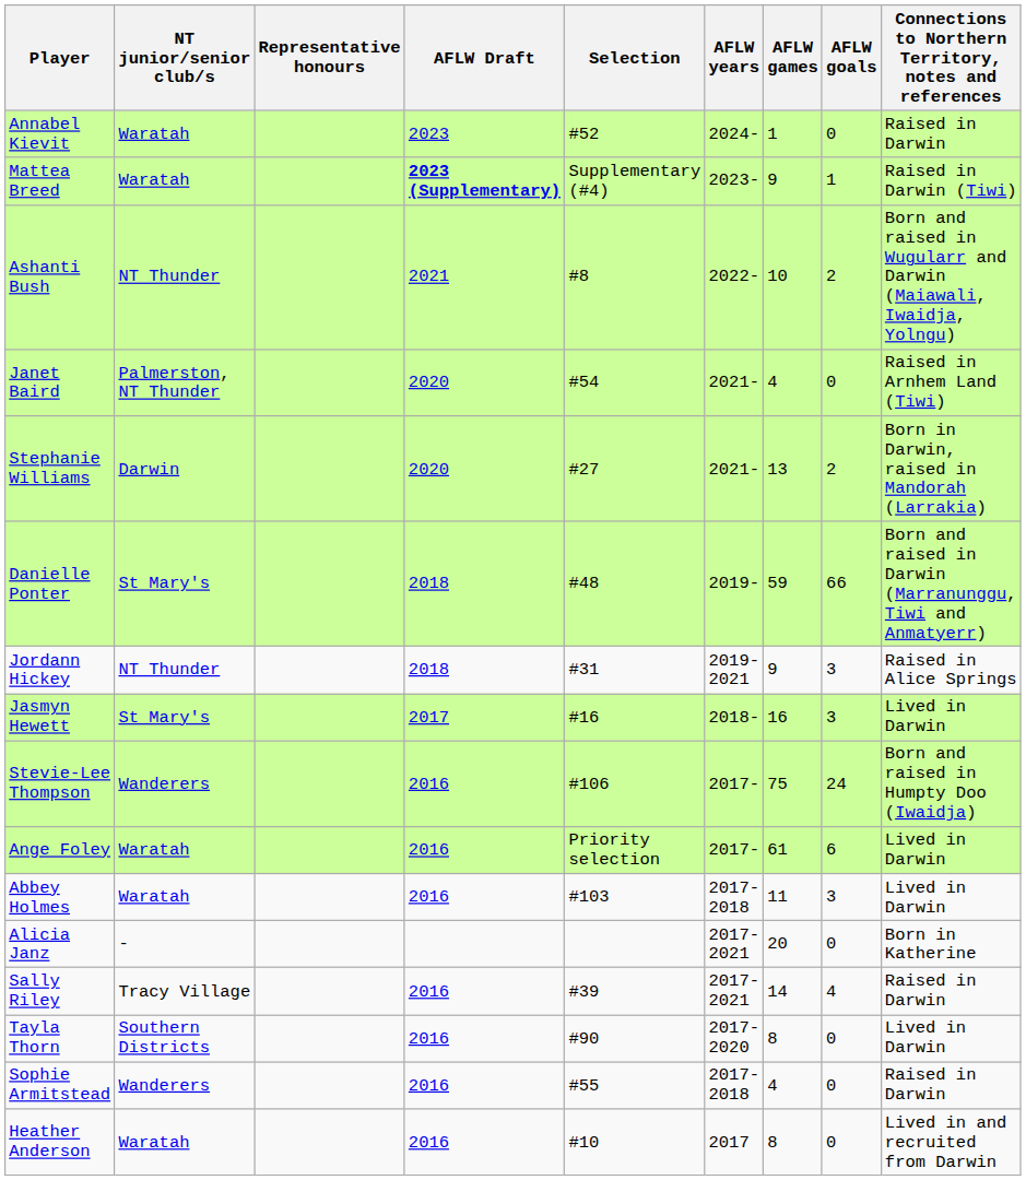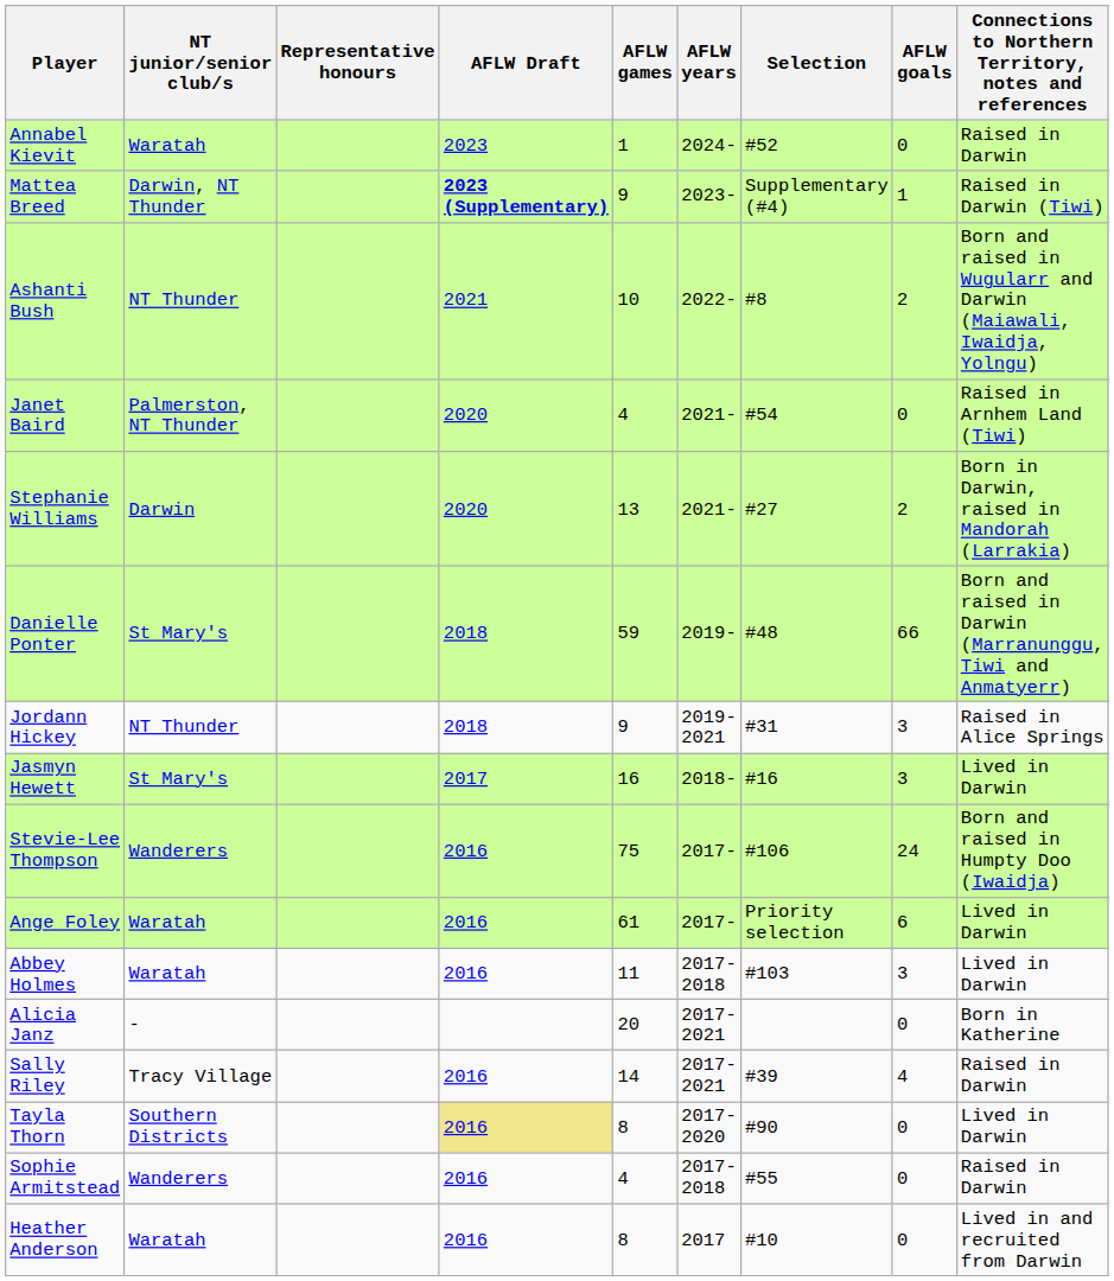 <table class="wikitable sortable">
 <tr>
 <th>Player</th>
 <th>NT junior/senior club/s</th>
 <th>Representative honours</th>
 <th>AFLW Draft</th>
+<th>AFLW games</th>
+<th>AFLW years</th>
 <th>Selection</th>
-<th>AFLW years</th>
-<th>AFLW games</th>
 <th>AFLW goals</th>
 <th>Connections to Northern Territory, notes and references</th>
 </tr>
 <tr bgcolor=#CCFF99>
 <td><a href='#'>Annabel Kievit</a></td>
 <td><a href='#'>Waratah</a></td>
 <td></td>
 <td><a href='#'>2023</a></td>
+<td>1</td>
+<td>2024-</td>
 <td>#52</td>
-<td>2024-</td>
-<td>1</td>
 <td>0</td>
 <td>Raised in Darwin</td>
 </tr>
 <tr bgcolor=#CCFF99>
 <td><a href='#'>Mattea Breed</a></td>
-<td><a href='#'>Waratah</a></td>
+<td><a href='#'>Darwin</a>, <a href='#'>NT Thunder</a></td>
 <td></td>
 <td><strong><a href='#'>2023 (Supplementary)</a></strong></td>
+<td>9</td>
+<td>2023-</td>
 <td>Supplementary (#4)</td>
-<td>2023-</td>
-<td>9</td>
 <td>1</td>
 <td>Raised in Darwin (<a href='#'>Tiwi</a>)</td>
 </tr>
 <tr bgcolor=#CCFF99>
 <td><a href='#'>Ashanti Bush</a></td>
 <td><a href='#'>NT Thunder</a></td>
 <td></td>
 <td><a href='#'>2021</a></td>
+<td>10</td>
+<td>2022-</td>
 <td>#8</td>
-<td>2022-</td>
-<td>10</td>
 <td>2</td>
 <td>Born and raised in <a href='#'>Wugularr</a> and Darwin (<a href='#'>Maiawali</a>, <a href='#'>Iwaidja</a>, <a href='#'>Yolngu</a>)</td>
 </tr>
 <tr bgcolor=#CCFF99>
 <td><a href='#'>Janet Baird</a></td>
 <td><a href='#'>Palmerston</a>, <a href='#'>NT Thunder</a></td>
 <td></td>
 <td><a href='#'>2020</a></td>
+<td>4</td>
+<td>2021-</td>
 <td>#54</td>
-<td>2021-</td>
-<td>4</td>
 <td>0</td>
 <td>Raised in Arnhem Land (<a href='#'>Tiwi</a>)</td>
 </tr>
 <tr bgcolor=#CCFF99>
 <td><a href='#'>Stephanie Williams</a></td>
 <td><a href='#'>Darwin</a></td>
 <td></td>
 <td><a href='#'>2020</a></td>
+<td>13</td>
+<td>2021-</td>
 <td>#27</td>
-<td>2021-</td>
-<td>13</td>
 <td>2</td>
 <td>Born in Darwin, raised in <a href='#'>Mandorah</a> (<a href='#'>Larrakia</a>)</td>
 </tr>
 <tr bgcolor=#CCFF99>
 <td><a href='#'>Danielle Ponter</a></td>
 <td><a href='#'>St Mary's</a></td>
 <td></td>
 <td><a href='#'>2018</a></td>
+<td>59</td>
+<td>2019-</td>
 <td>#48</td>
-<td>2019-</td>
-<td>59</td>
 <td>66</td>
 <td>Born and raised in Darwin (<a href='#'>Marranunggu</a>, <a href='#'>Tiwi</a> and <a href='#'>Anmatyerr</a>)</td>
 </tr>
 <tr>
 <td><a href='#'>Jordann Hickey</a></td>
 <td><a href='#'>NT Thunder</a></td>
 <td></td>
 <td><a href='#'>2018</a></td>
+<td>9</td>
+<td>2019-2021</td>
 <td>#31</td>
-<td>2019-2021</td>
-<td>9</td>
 <td>3</td>
 <td>Raised in Alice Springs</td>
 </tr>
 <tr bgcolor=#CCFF99>
 <td><a href='#'>Jasmyn Hewett</a></td>
 <td><a href='#'>St Mary's</a></td>
 <td></td>
 <td><a href='#'>2017</a></td>
+<td>16</td>
+<td>2018-</td>
 <td>#16</td>
-<td>2018-</td>
-<td>16</td>
 <td>3</td>
 <td>Lived in Darwin</td>
 </tr>
 <tr bgcolor=#CCFF99>
 <td><a href='#'>Stevie-Lee Thompson</a></td>
 <td><a href='#'>Wanderers</a></td>
 <td></td>
 <td><a href='#'>2016</a></td>
+<td>75</td>
+<td>2017-</td>
 <td>#106</td>
-<td>2017-</td>
-<td>75</td>
 <td>24</td>
 <td>Born and raised in Humpty Doo (<a href='#'>Iwaidja</a>)</td>
 </tr>
 <tr bgcolor=#CCFF99>
 <td><a href='#'>Ange Foley</a></td>
 <td><a href='#'>Waratah</a></td>
 <td></td>
 <td><a href='#'>2016</a></td>
+<td>61</td>
+<td>2017-</td>
 <td>Priority selection</td>
-<td>2017-</td>
-<td>61</td>
 <td>6</td>
 <td>Lived in Darwin</td>
 </tr>
 <tr>
 <td><a href='#'>Abbey Holmes</a></td>
 <td><a href='#'>Waratah</a></td>
 <td></td>
 <td><a href='#'>2016</a></td>
+<td>11</td>
+<td>2017-2018</td>
 <td>#103</td>
-<td>2017-2018</td>
-<td>11</td>
 <td>3</td>
 <td>Lived in Darwin</td>
 </tr>
 <tr>
 <td><a href='#'>Alicia Janz</a></td>
 <td>-</td>
 <td></td>
 <td></td>
+<td>20</td>
+<td>2017-2021</td>
 <td></td>
-<td>2017-2021</td>
-<td>20</td>
 <td>0</td>
 <td>Born in Katherine</td>
 </tr>
 <tr>
 <td><a href='#'>Sally Riley</a></td>
 <td>Tracy Village</td>
 <td></td>
 <td><a href='#'>2016</a></td>
+<td>14</td>
+<td>2017-2021</td>
 <td>#39</td>
-<td>2017-2021</td>
-<td>14</td>
 <td>4</td>
 <td>Raised in Darwin</td>
 </tr>
 <tr>
 <td><a href='#'>Tayla Thorn</a></td>
 <td><a href='#'>Southern Districts</a></td>
 <td></td>
-<td><a href='#'>2016</a></td>
+<td style="background: khaki;"><a href='#'>2016</a></td>
+<td>8</td>
+<td>2017-2020</td>
 <td>#90</td>
-<td>2017-2020</td>
-<td>8</td>
 <td>0</td>
 <td>Lived in Darwin</td>
 </tr>
 <tr>
 <td><a href='#'>Sophie Armitstead</a></td>
 <td><a href='#'>Wanderers</a></td>
 <td></td>
 <td><a href='#'>2016</a></td>
+<td>4</td>
+<td>2017-2018</td>
 <td>#55</td>
-<td>2017-2018</td>
-<td>4</td>
 <td>0</td>
 <td>Raised in Darwin</td>
 </tr>
 <tr>
 <td><a href='#'>Heather Anderson</a></td>
 <td><a href='#'>Waratah</a></td>
 <td></td>
 <td><a href='#'>2016</a></td>
+<td>8</td>
+<td>2017</td>
 <td>#10</td>
-<td>2017</td>
-<td>8</td>
 <td>0</td>
 <td>Lived in and recruited from Darwin</td>
 </tr>
 </table>
